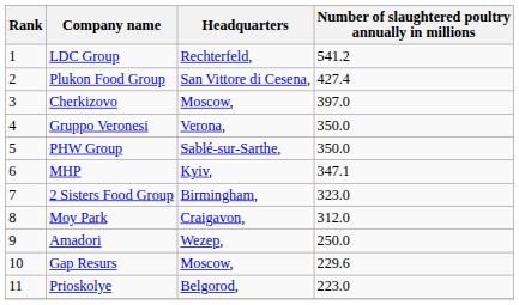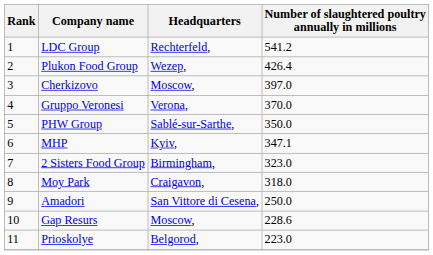 <table class="wikitable sortable">
 <tr>
 <th>Rank</th>
 <th>Company name</th>
 <th>Headquarters</th>
 <th>Number of slaughtered poultry<br>annually in millions</th>
 </tr>
 <tr>
 <td>1</td>
 <td><a href='#'>LDC Group</a></td>
 <td><a href='#'>Rechterfeld</a>,<br></td>
 <td>541.2</td>
 </tr>
 <tr>
 <td>2</td>
 <td><a href='#'>Plukon Food Group</a></td>
-<td><a href='#'>San Vittore di Cesena</a>,<br></td>
-<td>427.4</td>
+<td><a href='#'>Wezep</a>,<br></td>
+<td>426.4</td>
 </tr>
 <tr>
 <td>3</td>
 <td><a href='#'>Cherkizovo</a></td>
 <td><a href='#'>Moscow</a>,<br></td>
 <td>397.0</td>
 </tr>
 <tr>
 <td>4</td>
 <td><a href='#'>Gruppo Veronesi</a></td>
 <td><a href='#'>Verona</a>,<br></td>
-<td>350.0</td>
+<td>370.0</td>
 </tr>
 <tr>
 <td>5</td>
 <td><a href='#'>PHW Group</a></td>
 <td><a href='#'>Sablé-sur-Sarthe</a>,<br></td>
 <td>350.0</td>
 </tr>
 <tr>
 <td>6</td>
 <td><a href='#'>MHP</a></td>
 <td><a href='#'>Kyiv</a>,<br></td>
 <td>347.1</td>
 </tr>
 <tr>
 <td>7</td>
 <td><a href='#'>2 Sisters Food Group</a></td>
 <td><a href='#'>Birmingham</a>,<br></td>
 <td>323.0</td>
 </tr>
 <tr>
 <td>8</td>
 <td><a href='#'>Moy Park</a></td>
 <td><a href='#'>Craigavon</a>,<br></td>
-<td>312.0</td>
+<td>318.0</td>
 </tr>
 <tr>
 <td>9</td>
 <td><a href='#'>Amadori</a></td>
-<td><a href='#'>Wezep</a>,<br></td>
+<td><a href='#'>San Vittore di Cesena</a>,<br></td>
 <td>250.0</td>
 </tr>
 <tr>
 <td>10</td>
 <td><a href='#'>Gap Resurs</a></td>
 <td><a href='#'>Moscow</a>,<br></td>
-<td>229.6</td>
+<td>228.6</td>
 </tr>
 <tr>
 <td>11</td>
 <td><a href='#'>Prioskolye</a></td>
 <td><a href='#'>Belgorod</a>,<br></td>
 <td>223.0</td>
 </tr>
 <tr>
 </tr>
 </table>
